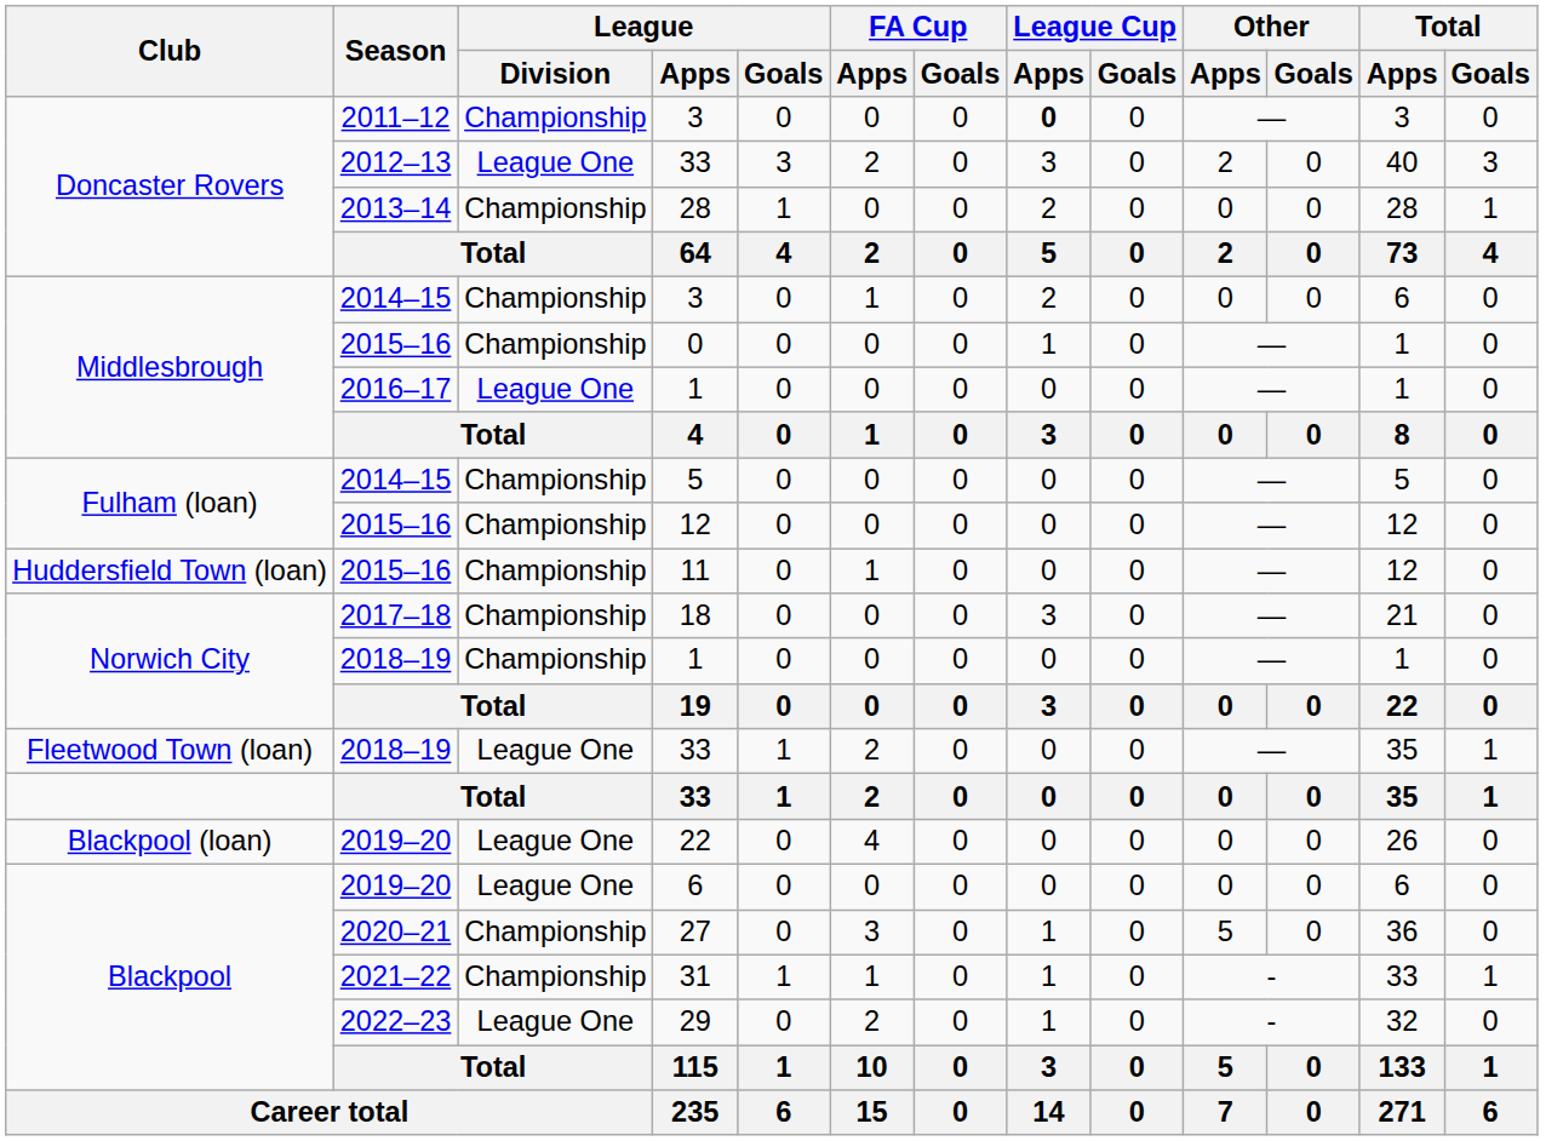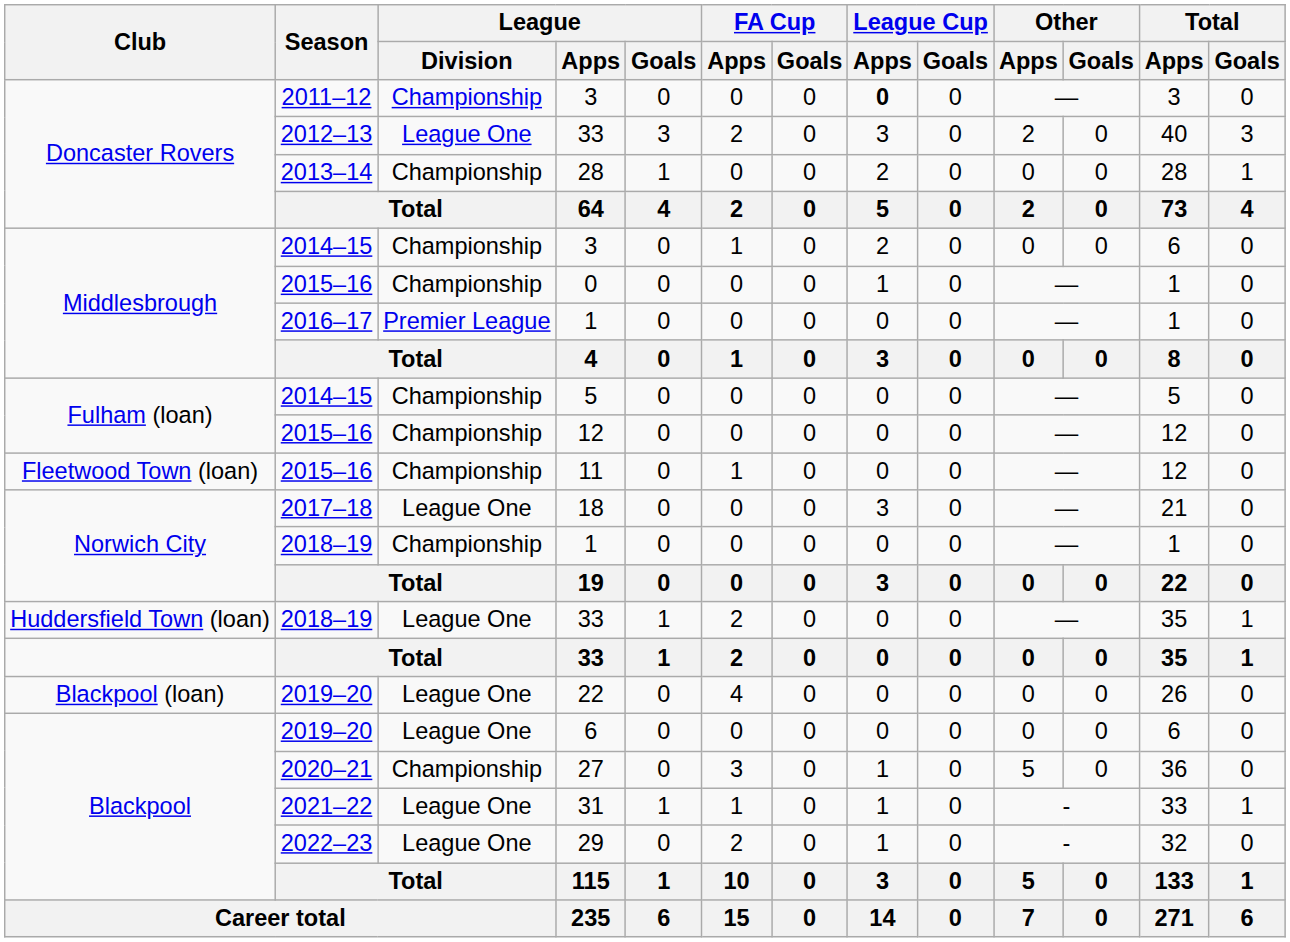 <table class="wikitable" style="text-align:center">
 <tr>
 <th rowspan="2">Club</th>
 <th rowspan="2">Season</th>
 <th colspan="3">League</th>
 <th colspan="2"><a href='#'>FA Cup</a></th>
 <th colspan="2"><a href='#'>League Cup</a></th>
 <th colspan="2">Other</th>
 <th colspan="2">Total</th>
 </tr>
 <tr>
 <th>Division</th>
 <th>Apps</th>
 <th>Goals</th>
 <th>Apps</th>
 <th>Goals</th>
 <th>Apps</th>
 <th>Goals</th>
 <th>Apps</th>
 <th>Goals</th>
 <th>Apps</th>
 <th>Goals</th>
 </tr>
 <tr>
 <td rowspan="4"><a href='#'>Doncaster Rovers</a></td>
 <td><a href='#'>2011–12</a></td>
 <td><a href='#'>Championship</a></td>
 <td>3</td>
 <td>0</td>
 <td>0</td>
 <td>0</td>
 <td><strong>0</strong></td>
 <td>0</td>
 <td colspan="2">—</td>
 <td>3</td>
 <td>0</td>
 </tr>
 <tr>
 <td><a href='#'>2012–13</a></td>
 <td><a href='#'>League One</a></td>
 <td>33</td>
 <td>3</td>
 <td>2</td>
 <td>0</td>
 <td>3</td>
 <td>0</td>
 <td>2</td>
 <td>0</td>
 <td>40</td>
 <td>3</td>
 </tr>
 <tr>
 <td><a href='#'>2013–14</a></td>
 <td>Championship</td>
 <td>28</td>
 <td>1</td>
 <td>0</td>
 <td>0</td>
 <td>2</td>
 <td>0</td>
 <td>0</td>
 <td>0</td>
 <td>28</td>
 <td>1</td>
 </tr>
 <tr>
 <th colspan="2">Total</th>
 <th>64</th>
 <th>4</th>
 <th>2</th>
 <th>0</th>
 <th>5</th>
 <th>0</th>
 <th>2</th>
 <th>0</th>
 <th>73</th>
 <th>4</th>
 </tr>
 <tr>
 <td rowspan="4"><a href='#'>Middlesbrough</a></td>
 <td><a href='#'>2014–15</a></td>
 <td>Championship</td>
 <td>3</td>
 <td>0</td>
 <td>1</td>
 <td>0</td>
 <td>2</td>
 <td>0</td>
 <td>0</td>
 <td>0</td>
 <td>6</td>
 <td>0</td>
 </tr>
 <tr>
 <td><a href='#'>2015–16</a></td>
 <td>Championship</td>
 <td>0</td>
 <td>0</td>
 <td>0</td>
 <td>0</td>
 <td>1</td>
 <td>0</td>
 <td colspan="2">—</td>
 <td>1</td>
 <td>0</td>
 </tr>
 <tr>
 <td><a href='#'>2016–17</a></td>
-<td><a href='#'>League One</a></td>
+<td><a href='#'>Premier League</a></td>
 <td>1</td>
 <td>0</td>
 <td>0</td>
 <td>0</td>
 <td>0</td>
 <td>0</td>
 <td colspan="2">—</td>
 <td>1</td>
 <td>0</td>
 </tr>
 <tr>
 <th colspan="2">Total</th>
 <th>4</th>
 <th>0</th>
 <th>1</th>
 <th>0</th>
 <th>3</th>
 <th>0</th>
 <th>0</th>
 <th>0</th>
 <th>8</th>
 <th>0</th>
 </tr>
 <tr>
 <td rowspan="2"><a href='#'>Fulham</a> (loan)</td>
 <td><a href='#'>2014–15</a></td>
 <td>Championship</td>
 <td>5</td>
 <td>0</td>
 <td>0</td>
 <td>0</td>
 <td>0</td>
 <td>0</td>
 <td colspan="2">—</td>
 <td>5</td>
 <td>0</td>
 </tr>
 <tr>
 <td><a href='#'>2015–16</a></td>
 <td>Championship</td>
 <td>12</td>
 <td>0</td>
 <td>0</td>
 <td>0</td>
 <td>0</td>
 <td>0</td>
 <td colspan="2">—</td>
 <td>12</td>
 <td>0</td>
 </tr>
 <tr>
-<td><a href='#'>Huddersfield Town</a> (loan)</td>
+<td><a href='#'>Fleetwood Town</a> (loan)</td>
 <td><a href='#'>2015–16</a></td>
 <td>Championship</td>
 <td>11</td>
 <td>0</td>
 <td>1</td>
 <td>0</td>
 <td>0</td>
 <td>0</td>
 <td colspan="2">—</td>
 <td>12</td>
 <td>0</td>
 </tr>
 <tr>
 <td rowspan="3"><a href='#'>Norwich City</a></td>
 <td><a href='#'>2017–18</a></td>
-<td>Championship</td>
+<td>League One</td>
 <td>18</td>
 <td>0</td>
 <td>0</td>
 <td>0</td>
 <td>3</td>
 <td>0</td>
 <td colspan="2">—</td>
 <td>21</td>
 <td>0</td>
 </tr>
 <tr>
 <td><a href='#'>2018–19</a></td>
 <td>Championship</td>
 <td>1</td>
 <td>0</td>
 <td>0</td>
 <td>0</td>
 <td>0</td>
 <td>0</td>
 <td colspan="2">—</td>
 <td>1</td>
 <td>0</td>
 </tr>
 <tr>
 <th colspan="2">Total</th>
 <th>19</th>
 <th>0</th>
 <th>0</th>
 <th>0</th>
 <th>3</th>
 <th>0</th>
 <th>0</th>
 <th>0</th>
 <th>22</th>
 <th>0</th>
 </tr>
 <tr>
-<td><a href='#'>Fleetwood Town</a> (loan)</td>
+<td><a href='#'>Huddersfield Town</a> (loan)</td>
 <td><a href='#'>2018–19</a></td>
 <td>League One</td>
 <td>33</td>
 <td>1</td>
 <td>2</td>
 <td>0</td>
 <td>0</td>
 <td>0</td>
 <td colspan="2">—</td>
 <td>35</td>
 <td>1</td>
 </tr>
 <tr>
 <td></td>
 <th colspan="2">Total</th>
 <th>33</th>
 <th>1</th>
 <th>2</th>
 <th>0</th>
 <th>0</th>
 <th>0</th>
 <th>0</th>
 <th>0</th>
 <th>35</th>
 <th>1</th>
 </tr>
 <tr>
 <td><a href='#'>Blackpool</a> (loan)</td>
 <td><a href='#'>2019–20</a></td>
 <td>League One</td>
 <td>22</td>
 <td>0</td>
 <td>4</td>
 <td>0</td>
 <td>0</td>
 <td>0</td>
 <td>0</td>
 <td>0</td>
 <td>26</td>
 <td>0</td>
 </tr>
 <tr>
 <td rowspan="5"><a href='#'>Blackpool</a></td>
 <td><a href='#'>2019–20</a></td>
 <td>League One</td>
 <td>6</td>
 <td>0</td>
 <td>0</td>
 <td>0</td>
 <td>0</td>
 <td>0</td>
 <td>0</td>
 <td>0</td>
 <td>6</td>
 <td>0</td>
 </tr>
 <tr>
 <td><a href='#'>2020–21</a></td>
 <td>Championship</td>
 <td>27</td>
 <td>0</td>
 <td>3</td>
 <td>0</td>
 <td>1</td>
 <td>0</td>
 <td>5</td>
 <td>0</td>
 <td>36</td>
 <td>0</td>
 </tr>
 <tr>
 <td><a href='#'>2021–22</a></td>
-<td>Championship</td>
+<td>League One</td>
 <td>31</td>
 <td>1</td>
 <td>1</td>
 <td>0</td>
 <td>1</td>
 <td>0</td>
 <td colspan="2">-</td>
 <td>33</td>
 <td>1</td>
 </tr>
 <tr>
 <td><a href='#'>2022–23</a></td>
 <td>League One</td>
 <td>29</td>
 <td>0</td>
 <td>2</td>
 <td>0</td>
 <td>1</td>
 <td>0</td>
 <td colspan="2">-</td>
 <td>32</td>
 <td>0</td>
 </tr>
 <tr>
 <th colspan="2">Total</th>
 <th>115</th>
 <th>1</th>
 <th>10</th>
 <th>0</th>
 <th>3</th>
 <th>0</th>
 <th>5</th>
 <th>0</th>
 <th>133</th>
 <th>1</th>
 </tr>
 <tr>
 <th colspan="3">Career total</th>
 <th>235</th>
 <th>6</th>
 <th>15</th>
 <th>0</th>
 <th>14</th>
 <th>0</th>
 <th>7</th>
 <th>0</th>
 <th>271</th>
 <th>6</th>
 </tr>
 </table>
